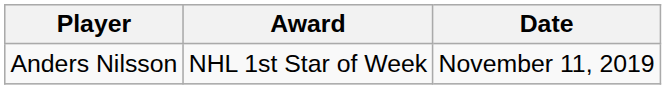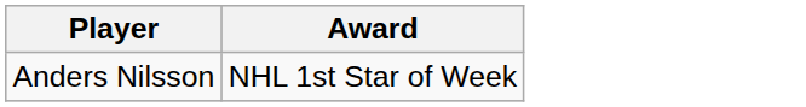 <table class="wikitable">
 <tr>
 <th>Player</th>
 <th>Award</th>
-<th>Date</th>
 </tr>
 <tr>
 <td>Anders Nilsson</td>
 <td>NHL 1st Star of Week</td>
-<td>November 11, 2019</td>
 </tr>
 </table>
